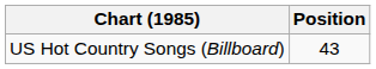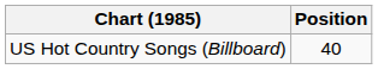 <table class="wikitable">
 <tr>
 <th>Chart (1985)</th>
 <th>Position</th>
 </tr>
 <tr>
 <td>US Hot Country Songs (<em>Billboard</em>)</td>
-<td align="center">43</td>
+<td align="center">40</td>
 </tr>
 </table>
